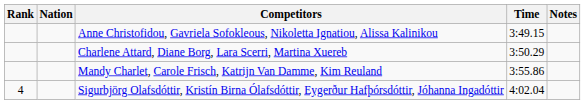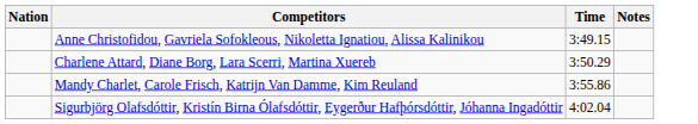 <table class="wikitable sortable" style="text-align:center; font-size:95%">
 <tr>
-<th>Rank</th>
 <th>Nation</th>
 <th>Competitors</th>
 <th>Time</th>
 <th>Notes</th>
 </tr>
 <tr>
-<td></td>
 <td align=left></td>
 <td align=left><a href='#'>Anne Christofidou</a>, <a href='#'>Gavriela Sofokleous</a>, <a href='#'>Nikoletta Ignatiou</a>, <a href='#'>Alissa Kalinikou</a></td>
 <td>3:49.15</td>
 <td></td>
 </tr>
 <tr>
-<td></td>
 <td align=left></td>
 <td align=left><a href='#'>Charlene Attard</a>, <a href='#'>Diane Borg</a>, <a href='#'>Lara Scerri</a>, <a href='#'>Martina Xuereb</a></td>
 <td>3:50.29</td>
 <td></td>
 </tr>
 <tr>
-<td></td>
 <td align=left></td>
 <td align=left><a href='#'>Mandy Charlet</a>, <a href='#'>Carole Frisch</a>, <a href='#'>Katrijn Van Damme</a>, <a href='#'>Kim Reuland</a></td>
 <td>3:55.86</td>
 <td></td>
 </tr>
 <tr>
-<td>4</td>
 <td align=left></td>
 <td align=left><a href='#'>Sigurbjörg Olafsdóttir</a>, <a href='#'>Kristín Birna Ólafsdóttir</a>, <a href='#'>Eygerður Hafþórsdóttir</a>, <a href='#'>Jóhanna Ingadóttir</a></td>
 <td>4:02.04</td>
 <td></td>
 </tr>
 </table>
